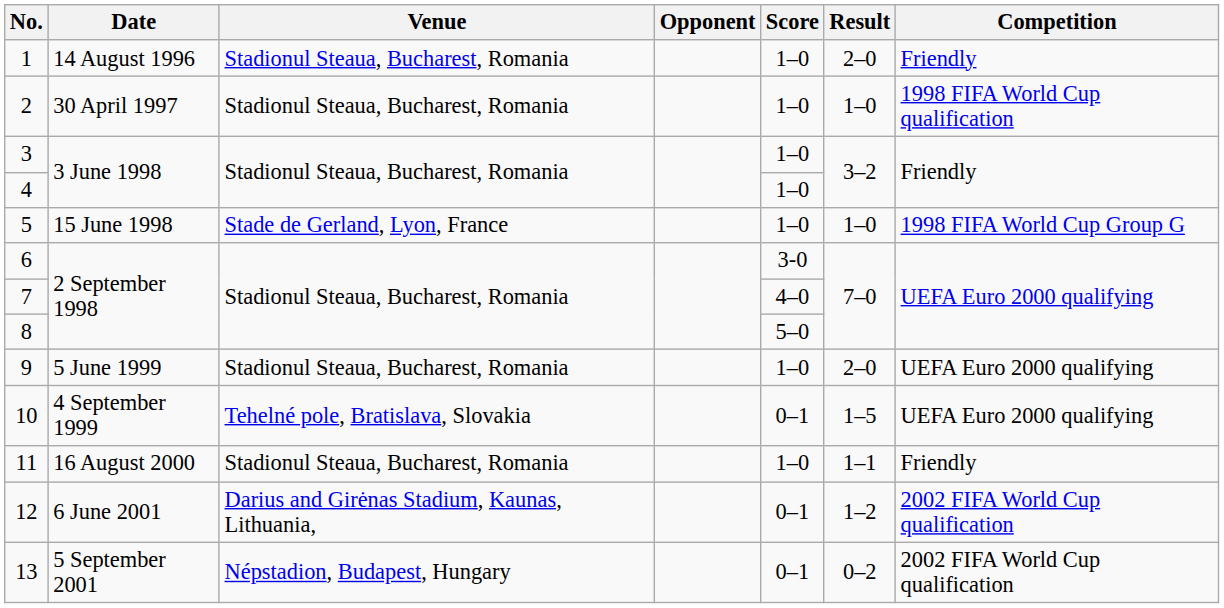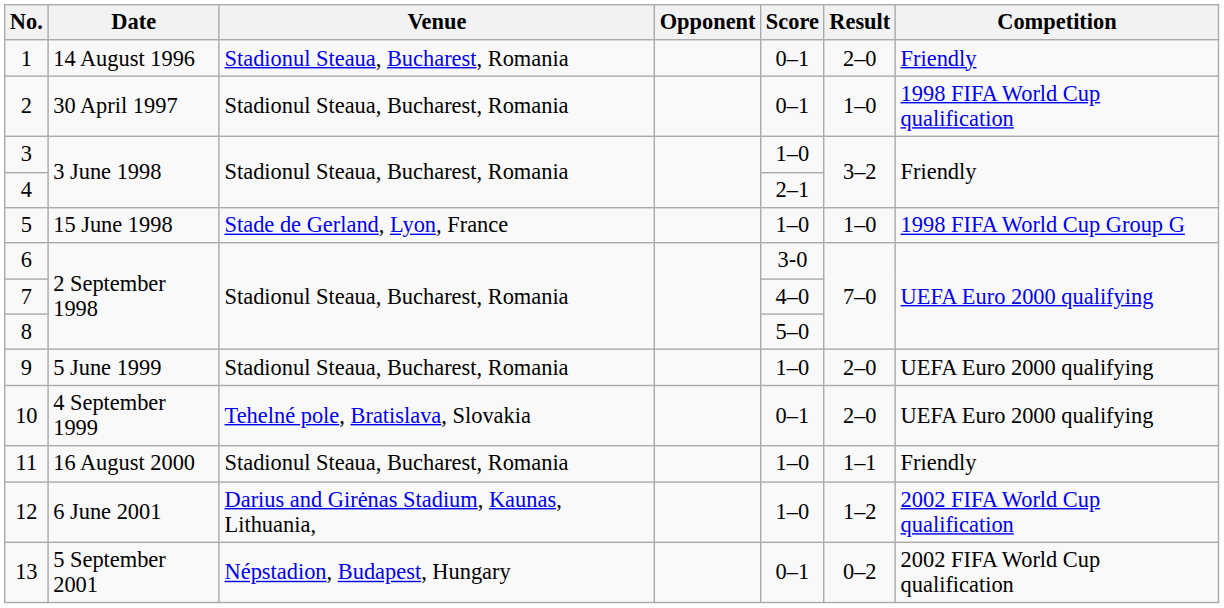 <table class="wikitable sortable">
 <tr>
 <th scope="col">No.</th>
 <th scope="col">Date</th>
 <th scope="col">Venue</th>
 <th scope="col">Opponent</th>
 <th scope="col">Score</th>
 <th scope="col">Result</th>
 <th scope="col">Competition</th>
 </tr>
 <tr>
 <td align="center">1</td>
 <td>14 August 1996</td>
 <td><a href='#'>Stadionul Steaua</a>, <a href='#'>Bucharest</a>, Romania</td>
 <td></td>
-<td align="center">1–0</td>
+<td align="center">0–1</td>
 <td align="center">2–0</td>
 <td><a href='#'>Friendly</a></td>
 </tr>
 <tr>
 <td align="center">2</td>
 <td>30 April 1997</td>
 <td>Stadionul Steaua, Bucharest, Romania</td>
 <td></td>
-<td align="center">1–0</td>
+<td align="center">0–1</td>
 <td align="center">1–0</td>
 <td><a href='#'>1998 FIFA World Cup qualification</a></td>
 </tr>
 <tr>
 <td align="center">3</td>
 <td rowspan="2">3 June 1998</td>
 <td rowspan="2">Stadionul Steaua, Bucharest, Romania</td>
 <td rowspan="2"></td>
 <td align="center">1–0</td>
 <td rowspan="2" align="center">3–2</td>
 <td rowspan="2">Friendly</td>
 </tr>
 <tr>
 <td align="center">4</td>
-<td align="center">1–0</td>
+<td align="center">2–1</td>
 </tr>
 <tr>
 <td align="center">5</td>
 <td>15 June 1998</td>
 <td><a href='#'>Stade de Gerland</a>, <a href='#'>Lyon</a>, France</td>
 <td></td>
 <td align="center">1–0</td>
 <td align="center">1–0</td>
 <td><a href='#'>1998 FIFA World Cup Group G</a></td>
 </tr>
 <tr>
 <td align="center">6</td>
 <td rowspan="3">2 September 1998</td>
 <td rowspan="3">Stadionul Steaua, Bucharest, Romania</td>
 <td rowspan="3"></td>
 <td align="center">3-0</td>
 <td rowspan="3" align="center">7–0</td>
 <td rowspan="3"><a href='#'>UEFA Euro 2000 qualifying</a></td>
 </tr>
 <tr>
 <td align="center">7</td>
 <td align="center">4–0</td>
 </tr>
 <tr>
 <td align="center">8</td>
 <td align="center">5–0</td>
 </tr>
 <tr>
 <td align="center">9</td>
 <td>5 June 1999</td>
 <td>Stadionul Steaua, Bucharest, Romania</td>
 <td></td>
 <td align="center">1–0</td>
 <td align="center">2–0</td>
 <td>UEFA Euro 2000 qualifying</td>
 </tr>
 <tr>
 <td align="center">10</td>
 <td>4 September 1999</td>
 <td><a href='#'>Tehelné pole</a>, <a href='#'>Bratislava</a>, Slovakia</td>
 <td></td>
 <td align="center">0–1</td>
-<td align="center">1–5</td>
+<td align="center">2–0</td>
 <td>UEFA Euro 2000 qualifying</td>
 </tr>
 <tr>
 <td align="center">11</td>
 <td>16 August 2000</td>
 <td>Stadionul Steaua, Bucharest, Romania</td>
 <td></td>
 <td align="center">1–0</td>
 <td align="center">1–1</td>
 <td>Friendly</td>
 </tr>
 <tr>
 <td align="center">12</td>
 <td>6 June 2001</td>
 <td><a href='#'>Darius and Girėnas Stadium</a>, <a href='#'>Kaunas</a>, Lithuania,</td>
 <td></td>
-<td align="center">0–1</td>
+<td align="center">1–0</td>
 <td align="center">1–2</td>
 <td><a href='#'>2002 FIFA World Cup qualification</a></td>
 </tr>
 <tr>
 <td align="center">13</td>
 <td>5 September 2001</td>
 <td><a href='#'>Népstadion</a>, <a href='#'>Budapest</a>, Hungary</td>
 <td></td>
 <td align="center">0–1</td>
 <td align="center">0–2</td>
 <td>2002 FIFA World Cup qualification</td>
 </tr>
 </table>
